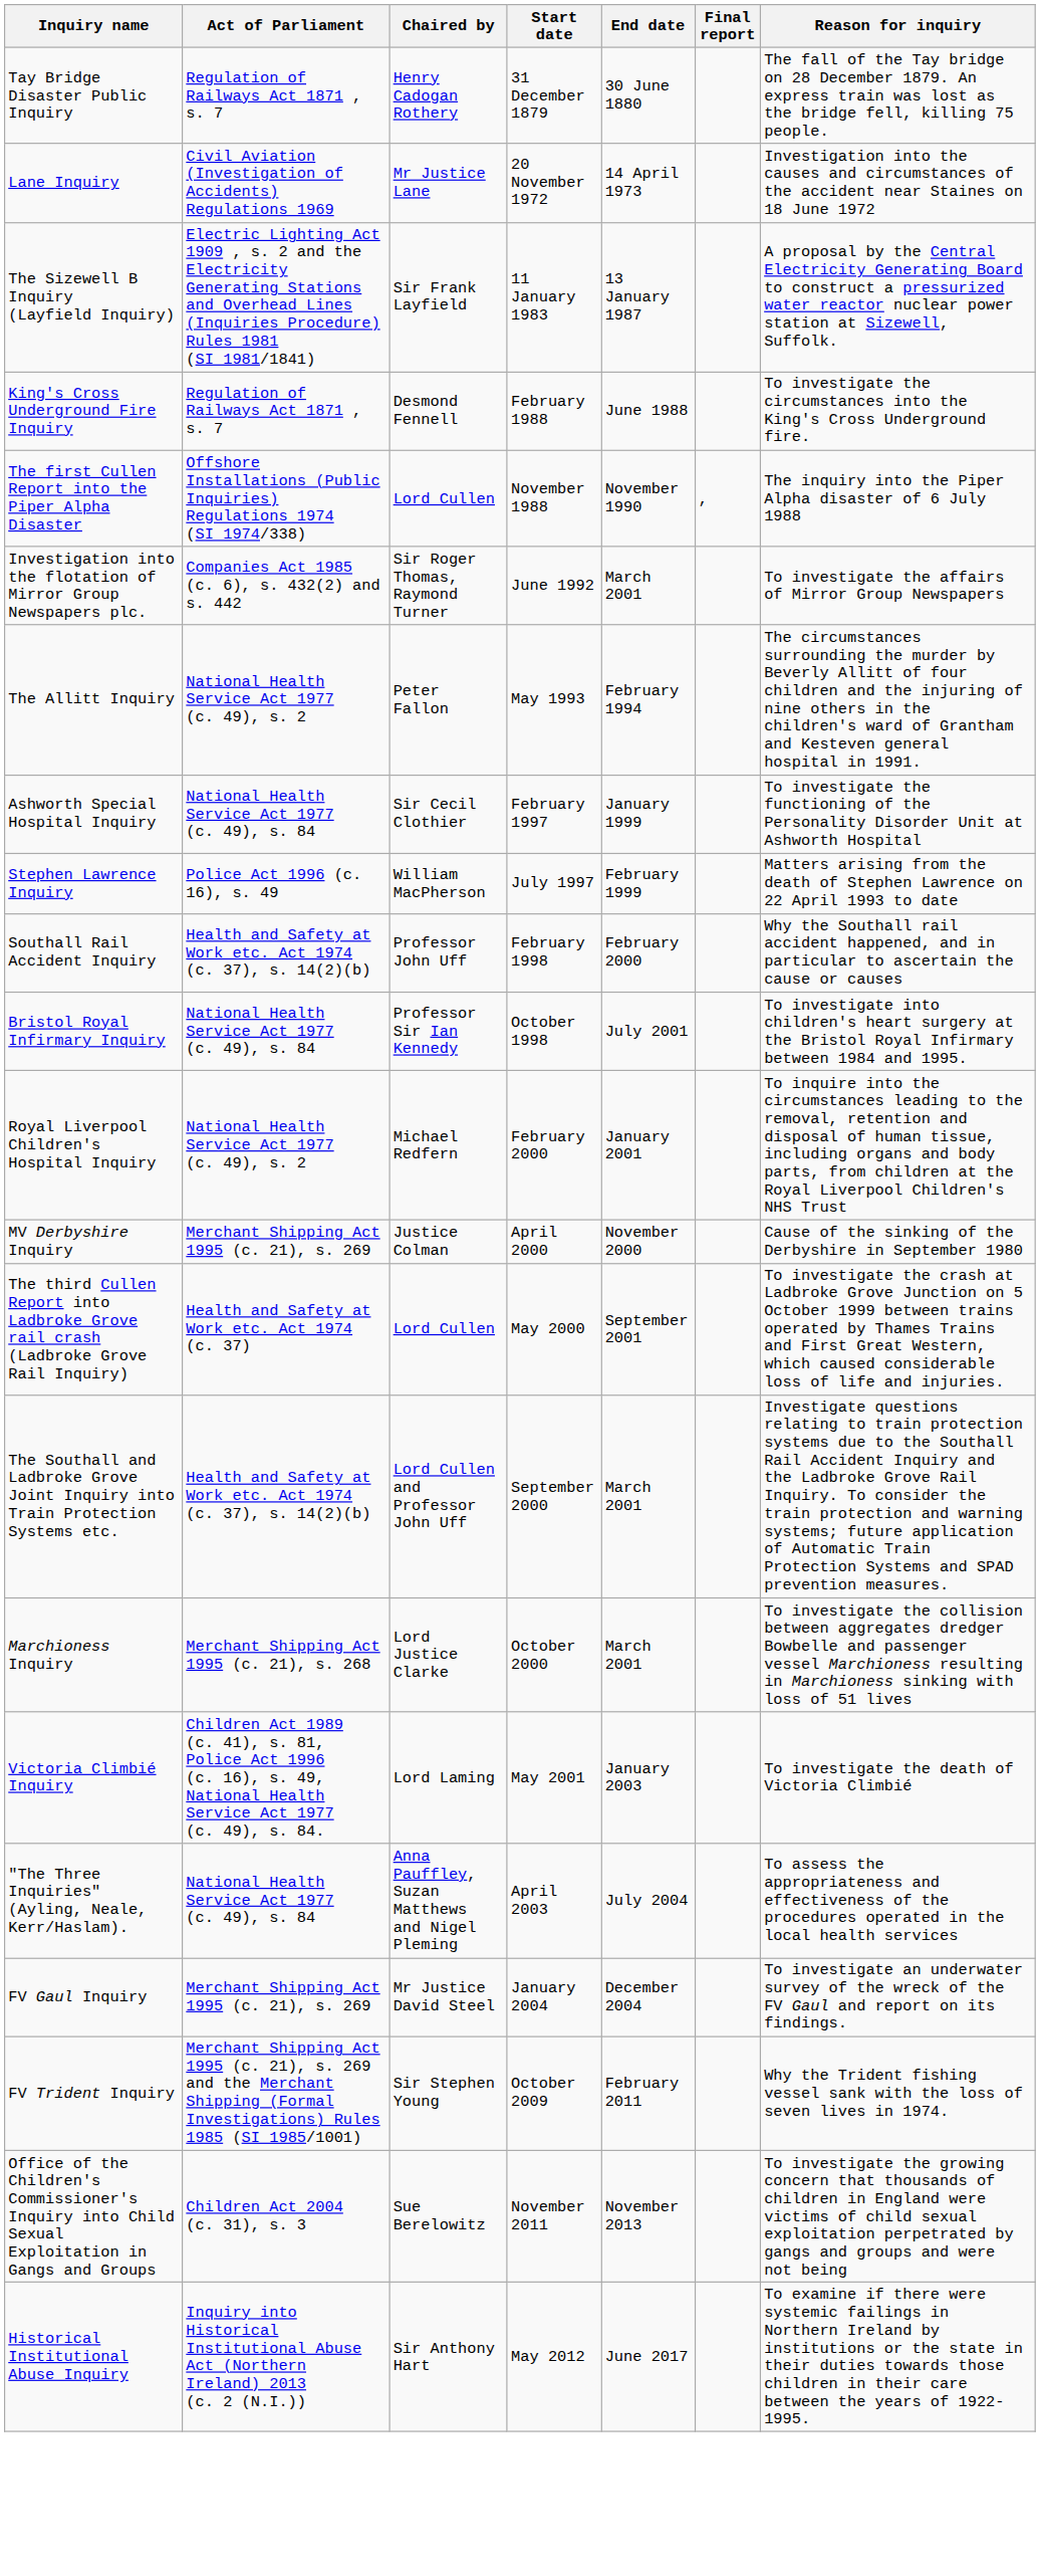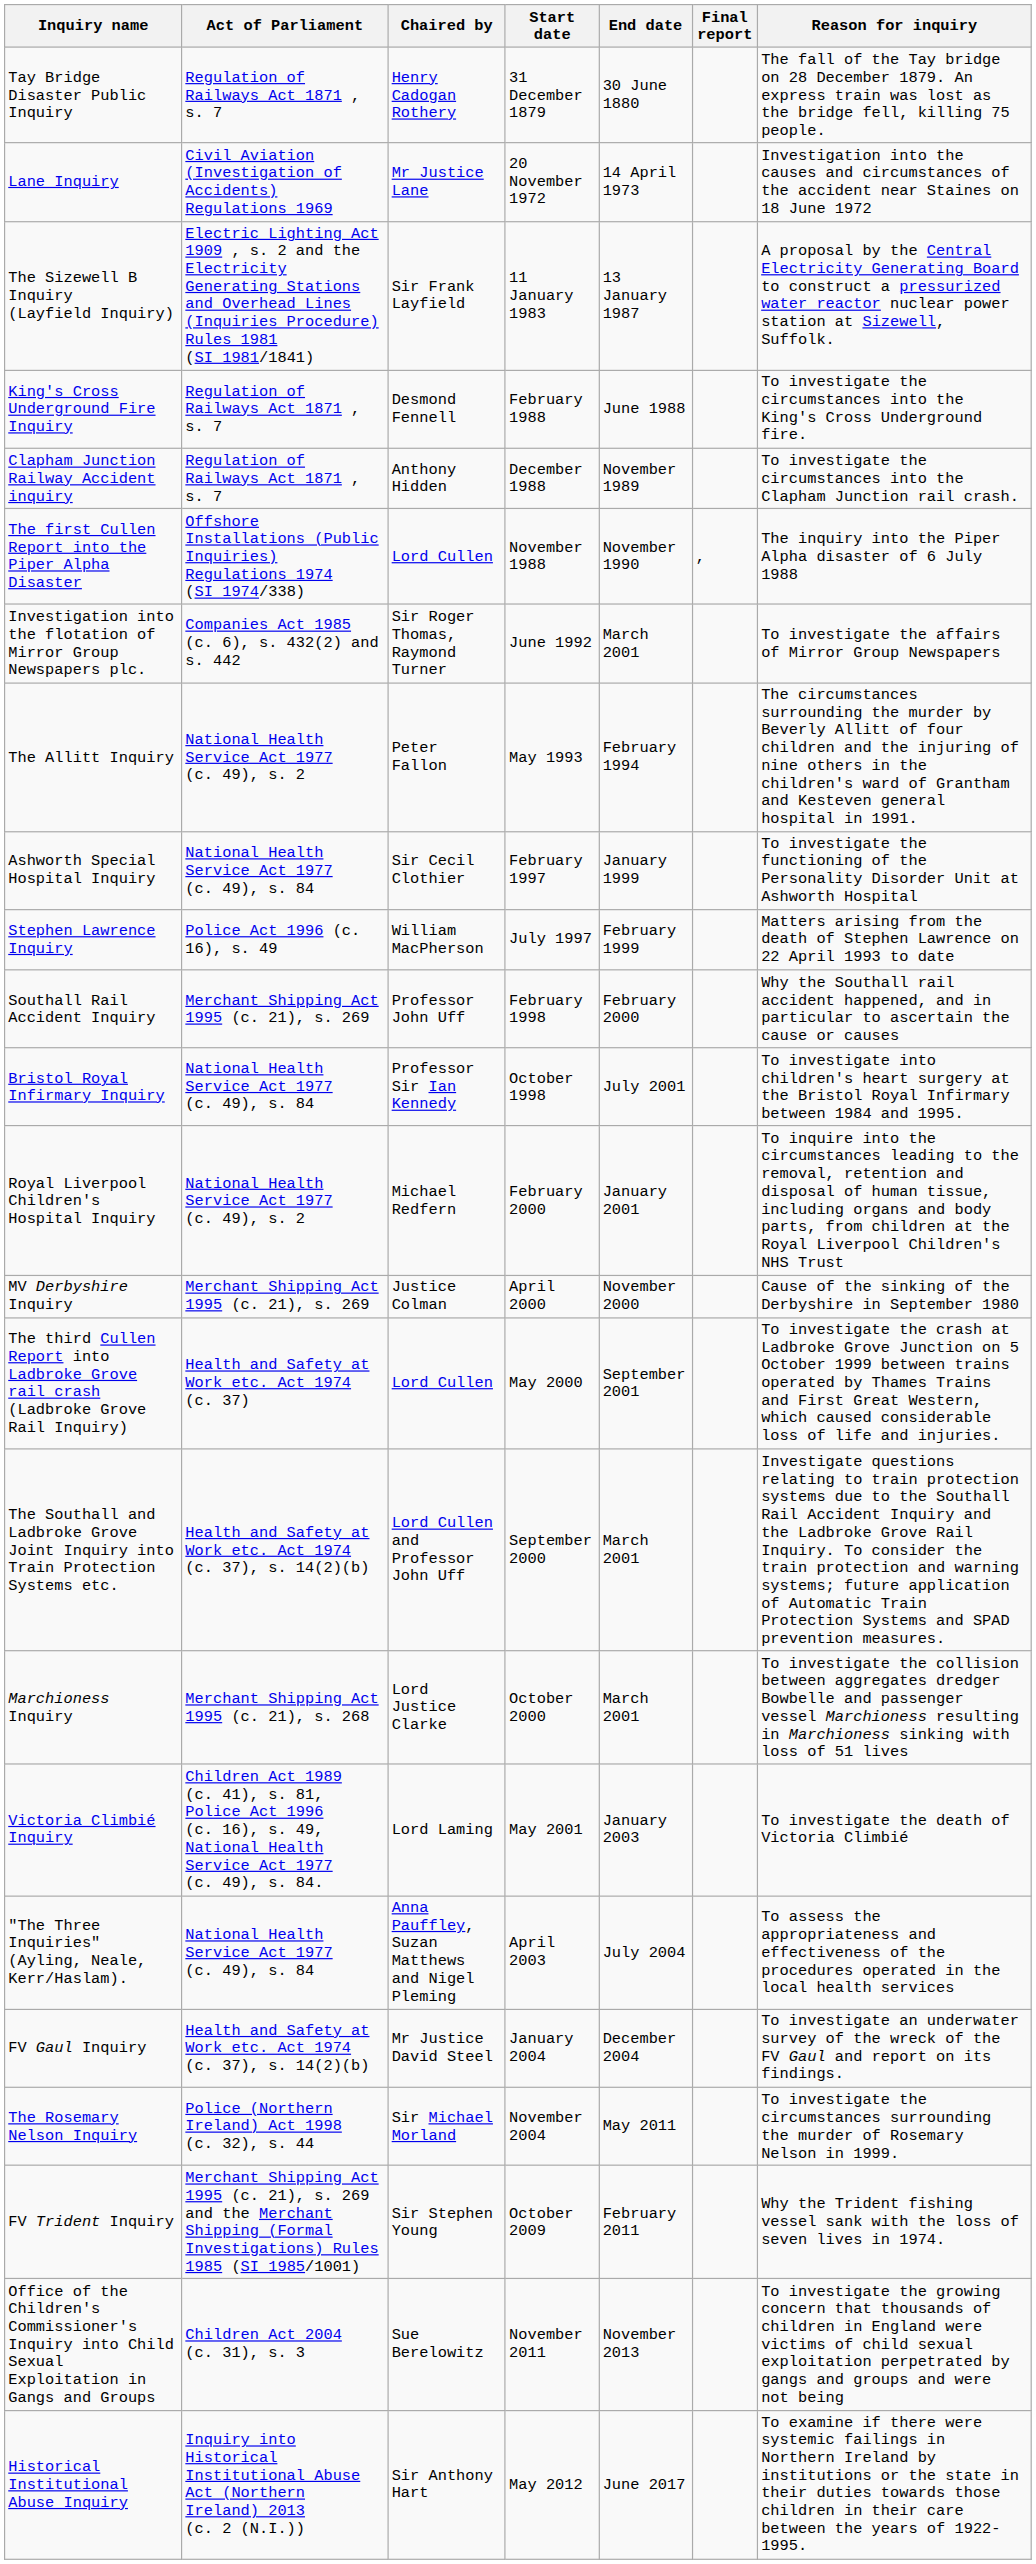 <table class="wikitable sortable">
 <tr>
 <th>Inquiry name</th>
 <th>Act of Parliament</th>
 <th>Chaired by</th>
 <th>Start date</th>
 <th>End date</th>
 <th>Final report</th>
 <th>Reason for inquiry</th>
 </tr>
 <tr>
 <td>Tay Bridge Disaster Public Inquiry</td>
 <td><a href='#'>Regulation of Railways Act 1871</a> , s. 7</td>
 <td><a href='#'>Henry Cadogan Rothery</a></td>
 <td>31 December 1879</td>
 <td>30 June 1880</td>
 <td></td>
 <td>The fall of the Tay bridge on 28 December 1879. An express train was lost as the bridge fell, killing 75 people.</td>
 </tr>
 <tr>
 <td><a href='#'>Lane Inquiry</a></td>
 <td><a href='#'>Civil Aviation (Investigation of Accidents) Regulations 1969</a></td>
 <td><a href='#'>Mr Justice Lane</a></td>
 <td>20 November 1972</td>
 <td>14 April 1973</td>
 <td></td>
 <td>Investigation into the causes and circumstances of the accident near Staines on 18 June 1972</td>
 </tr>
 <tr>
 <td>The Sizewell B Inquiry<br>(Layfield Inquiry)</td>
 <td><a href='#'>Electric Lighting Act 1909</a> , s. 2 and the <a href='#'>Electricity Generating Stations and Overhead Lines (Inquiries Procedure) Rules 1981</a> (<a href='#'>SI&nbsp;1981</a>/1841)</td>
 <td>Sir Frank Layfield</td>
 <td>11 January 1983</td>
 <td>13 January 1987</td>
 <td></td>
 <td>A proposal by the <a href='#'>Central Electricity Generating Board</a> to construct a <a href='#'>pressurized water reactor</a> nuclear power station at <a href='#'>Sizewell</a>, Suffolk.</td>
 </tr>
 <tr>
 <td><a href='#'>King's Cross Underground Fire Inquiry</a></td>
 <td><a href='#'>Regulation of Railways Act 1871</a> , s. 7</td>
 <td>Desmond Fennell</td>
 <td>February 1988</td>
 <td>June 1988</td>
 <td></td>
 <td>To investigate the circumstances into the King's Cross Underground fire.</td>
+</tr>
+<tr>
+<td><a href='#'>Clapham Junction Railway Accident inquiry</a></td>
+<td><a href='#'>Regulation of Railways Act 1871</a> , s. 7</td>
+<td>Anthony Hidden</td>
+<td>December 1988</td>
+<td>November 1989</td>
+<td></td>
+<td>To investigate the circumstances into the Clapham Junction rail crash.</td>
 </tr>
 <tr>
 <td><a href='#'>The first Cullen Report into the Piper Alpha Disaster</a></td>
 <td><a href='#'>Offshore Installations (Public Inquiries) Regulations 1974</a> (<a href='#'>SI&nbsp;1974</a>/338)</td>
 <td><a href='#'>Lord Cullen</a></td>
 <td>November 1988</td>
 <td>November 1990</td>
 <td>,<br></td>
 <td>The inquiry into the Piper Alpha disaster of 6 July 1988</td>
 </tr>
 <tr>
 <td>Investigation into the flotation of Mirror Group Newspapers plc.</td>
 <td><a href='#'>Companies Act 1985</a> (c. 6), s. 432(2) and s. 442</td>
 <td>Sir Roger Thomas, Raymond Turner</td>
 <td>June 1992</td>
 <td>March 2001</td>
 <td></td>
 <td>To investigate the affairs of Mirror Group Newspapers</td>
 </tr>
 <tr>
 <td>The Allitt Inquiry</td>
 <td><a href='#'>National Health Service Act 1977</a> (c. 49), s. 2</td>
 <td>Peter Fallon</td>
 <td>May 1993</td>
 <td>February 1994</td>
 <td></td>
 <td>The circumstances surrounding the murder by Beverly Allitt of four children and the injuring of nine others in the children's ward of Grantham and Kesteven general hospital in 1991.</td>
 </tr>
 <tr>
 <td>Ashworth Special Hospital Inquiry</td>
 <td><a href='#'>National Health Service Act 1977</a> (c. 49), s. 84</td>
 <td>Sir Cecil Clothier</td>
 <td>February 1997</td>
 <td>January 1999</td>
 <td></td>
 <td>To investigate the functioning of the Personality Disorder Unit at Ashworth Hospital</td>
 </tr>
 <tr>
 <td><a href='#'>Stephen Lawrence Inquiry</a></td>
 <td><a href='#'>Police Act 1996</a> (c. 16), s. 49</td>
 <td>William MacPherson</td>
 <td>July 1997</td>
 <td>February 1999</td>
 <td></td>
 <td>Matters arising from the death of Stephen Lawrence on 22 April 1993 to date</td>
 </tr>
 <tr>
 <td>Southall Rail Accident Inquiry</td>
-<td><a href='#'>Health and Safety at Work etc. Act 1974</a> (c. 37), s. 14(2)(b)</td>
+<td><a href='#'>Merchant Shipping Act 1995</a> (c. 21), s. 269</td>
 <td>Professor John Uff</td>
 <td>February 1998</td>
 <td>February 2000</td>
 <td></td>
 <td>Why the Southall rail accident happened, and in particular to ascertain the cause or causes</td>
 </tr>
 <tr>
 <td><a href='#'>Bristol Royal Infirmary Inquiry</a></td>
 <td><a href='#'>National Health Service Act 1977</a> (c. 49), s. 84</td>
 <td>Professor Sir <a href='#'>Ian Kennedy</a></td>
 <td>October 1998</td>
 <td>July 2001</td>
 <td></td>
 <td>To investigate into children's heart surgery at the Bristol Royal Infirmary between 1984 and 1995.</td>
 </tr>
 <tr>
 <td>Royal Liverpool Children's Hospital Inquiry</td>
 <td><a href='#'>National Health Service Act 1977</a> (c. 49), s. 2</td>
 <td>Michael Redfern</td>
 <td>February 2000</td>
 <td>January 2001</td>
 <td></td>
 <td>To inquire into the circumstances leading to the removal, retention and disposal of human tissue, including organs and body parts, from children at the Royal Liverpool Children's NHS Trust</td>
 </tr>
 <tr>
 <td>MV <em>Derbyshire</em> Inquiry</td>
 <td><a href='#'>Merchant Shipping Act 1995</a> (c. 21), s. 269</td>
 <td>Justice Colman</td>
 <td>April 2000</td>
 <td>November 2000</td>
 <td></td>
 <td>Cause of the sinking of the Derbyshire in September 1980</td>
 </tr>
 <tr>
 <td>The third <a href='#'>Cullen Report</a> into <a href='#'>Ladbroke Grove rail crash</a> (Ladbroke Grove Rail Inquiry)</td>
 <td><a href='#'>Health and Safety at Work etc. Act 1974</a> (c. 37)</td>
 <td><a href='#'>Lord Cullen</a></td>
 <td>May 2000</td>
 <td>September 2001</td>
 <td><br></td>
 <td>To investigate the crash at Ladbroke Grove Junction on 5 October 1999 between trains operated by Thames Trains and First Great Western, which caused considerable loss of life and injuries.</td>
 </tr>
 <tr>
 <td>The Southall and Ladbroke Grove Joint Inquiry into Train Protection Systems etc.</td>
 <td><a href='#'>Health and Safety at Work etc. Act 1974</a> (c. 37), s. 14(2)(b)</td>
 <td><a href='#'>Lord Cullen</a> and Professor John Uff</td>
 <td>September 2000</td>
 <td>March 2001</td>
 <td></td>
 <td>Investigate questions relating to train protection systems due to the Southall Rail Accident Inquiry and the Ladbroke Grove Rail Inquiry. To consider the train protection and warning systems; future application of Automatic Train Protection Systems and SPAD prevention measures.</td>
 </tr>
 <tr>
 <td><em>Marchioness</em> Inquiry</td>
 <td><a href='#'>Merchant Shipping Act 1995</a> (c. 21), s. 268</td>
 <td>Lord Justice Clarke</td>
 <td>October 2000</td>
 <td>March 2001</td>
 <td></td>
 <td>To investigate the collision between aggregates dredger Bowbelle and passenger vessel <em>Marchioness</em> resulting in <em>Marchioness</em> sinking with loss of 51 lives</td>
 </tr>
 <tr>
 <td><a href='#'>Victoria Climbié Inquiry</a></td>
 <td><a href='#'>Children Act 1989</a> (c. 41), s. 81,<br><a href='#'>Police Act 1996</a> (c. 16), s. 49,<br><a href='#'>National Health Service Act 1977</a> (c. 49), s. 84.</td>
 <td>Lord Laming</td>
 <td>May 2001</td>
 <td>January 2003</td>
 <td></td>
 <td>To investigate the death of Victoria Climbié</td>
 </tr>
 <tr>
 <td>"The Three Inquiries" (Ayling, Neale, Kerr/Haslam).</td>
 <td><a href='#'>National Health Service Act 1977</a> (c. 49), s. 84</td>
 <td><a href='#'>Anna Pauffley</a>, Suzan Matthews and Nigel Pleming</td>
 <td>April 2003</td>
 <td>July 2004</td>
 <td></td>
 <td>To assess the appropriateness and effectiveness of the procedures operated in the local health services</td>
 </tr>
 <tr>
 <td>FV <em>Gaul</em> Inquiry</td>
-<td><a href='#'>Merchant Shipping Act 1995</a> (c. 21), s. 269</td>
+<td><a href='#'>Health and Safety at Work etc. Act 1974</a> (c. 37), s. 14(2)(b)</td>
 <td>Mr Justice David Steel</td>
 <td>January 2004</td>
 <td>December 2004</td>
 <td></td>
 <td>To investigate an underwater survey of the wreck of the FV <em>Gaul</em> and report on its findings.</td>
+</tr>
+<tr>
+<td><a href='#'>The Rosemary Nelson Inquiry</a></td>
+<td><a href='#'>Police (Northern Ireland) Act 1998</a> (c. 32), s. 44</td>
+<td>Sir <a href='#'>Michael Morland</a></td>
+<td>November 2004</td>
+<td>May 2011</td>
+<td></td>
+<td>To investigate the circumstances surrounding the murder of Rosemary Nelson in 1999.</td>
 </tr>
 <tr>
 <td>FV <em>Trident</em> Inquiry</td>
 <td><a href='#'>Merchant Shipping Act 1995</a> (c. 21), s. 269 and the <a href='#'>Merchant Shipping (Formal Investigations) Rules 1985</a> (<a href='#'>SI&nbsp;1985</a>/1001)</td>
 <td>Sir Stephen Young</td>
 <td>October 2009</td>
 <td>February 2011</td>
 <td></td>
 <td>Why the Trident fishing vessel sank with the loss of seven lives in 1974.</td>
 </tr>
 <tr>
 <td>Office of the Children's Commissioner's Inquiry into Child Sexual Exploitation in Gangs and Groups</td>
 <td><a href='#'>Children Act 2004</a> (c. 31), s. 3</td>
 <td>Sue Berelowitz</td>
 <td>November 2011</td>
 <td>November 2013</td>
 <td></td>
 <td>To investigate the growing concern that thousands of children in England were victims of child sexual exploitation perpetrated by gangs and groups and were not being<br></td>
 </tr>
 <tr>
 <td><a href='#'>Historical Institutional Abuse Inquiry</a></td>
 <td><a href='#'>Inquiry into Historical Institutional Abuse Act (Northern Ireland) 2013</a> (c. 2 (N.I.))</td>
 <td>Sir Anthony Hart</td>
 <td>May 2012</td>
 <td>June 2017</td>
 <td></td>
 <td>To examine if there were systemic failings in Northern Ireland by institutions or the state in their duties towards those children in their care between the years of 1922-1995.</td>
 </tr>
 </table>
